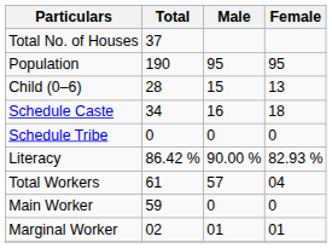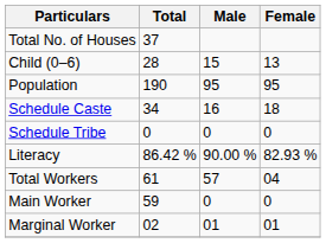 <table class="wikitable sortable">
 <tr>
 <th>Particulars</th>
 <th>Total</th>
 <th>Male</th>
 <th>Female</th>
 </tr>
 <tr>
 <td>Total No. of Houses</td>
 <td>37</td>
 <td></td>
 <td></td>
 </tr>
 <tr>
+<td>Child (0–6)</td>
+<td>28</td>
+<td>15</td>
+<td>13</td>
+</tr>
+<tr>
 <td>Population</td>
 <td>190</td>
 <td>95</td>
 <td>95</td>
-</tr>
-<tr>
-<td>Child (0–6)</td>
-<td>28</td>
-<td>15</td>
-<td>13</td>
 </tr>
 <tr>
 <td><a href='#'>Schedule Caste</a></td>
 <td>34</td>
 <td>16</td>
 <td>18</td>
 </tr>
 <tr>
 <td><a href='#'>Schedule Tribe</a></td>
 <td>0</td>
 <td>0</td>
 <td>0</td>
 </tr>
 <tr>
 <td>Literacy</td>
 <td>86.42  %</td>
 <td>90.00   %</td>
 <td>82.93   %</td>
 </tr>
 <tr>
 <td>Total Workers</td>
 <td>61</td>
 <td>57</td>
 <td>04</td>
 </tr>
 <tr>
 <td>Main Worker</td>
 <td>59</td>
 <td>0</td>
 <td>0</td>
 </tr>
 <tr>
 <td>Marginal Worker</td>
 <td>02</td>
 <td>01</td>
 <td>01</td>
 </tr>
 <tr>
 </tr>
 </table>
